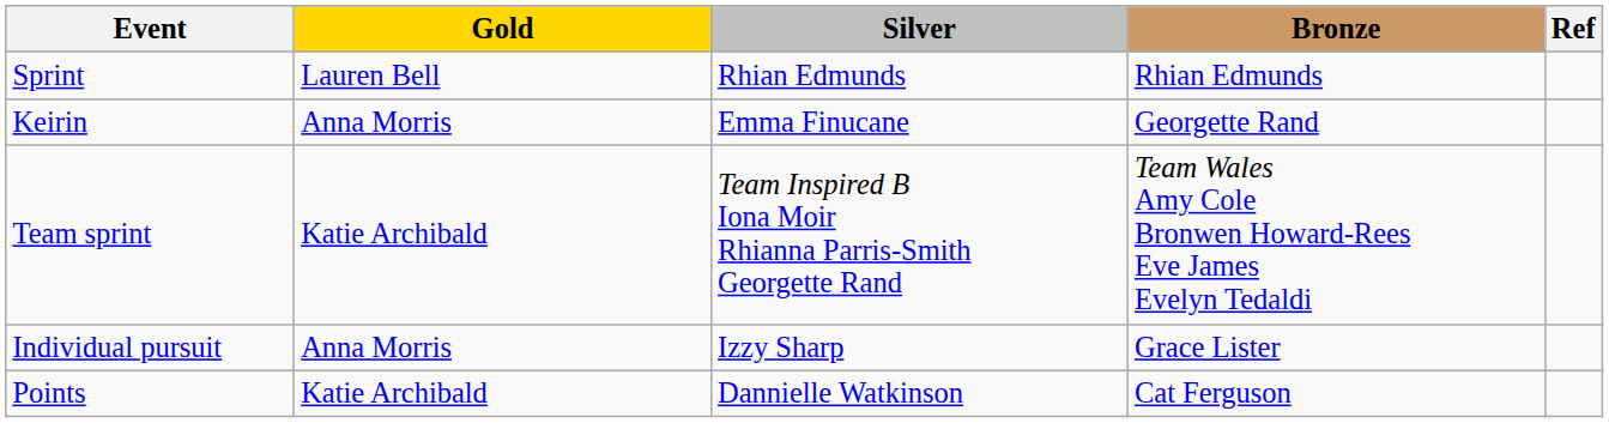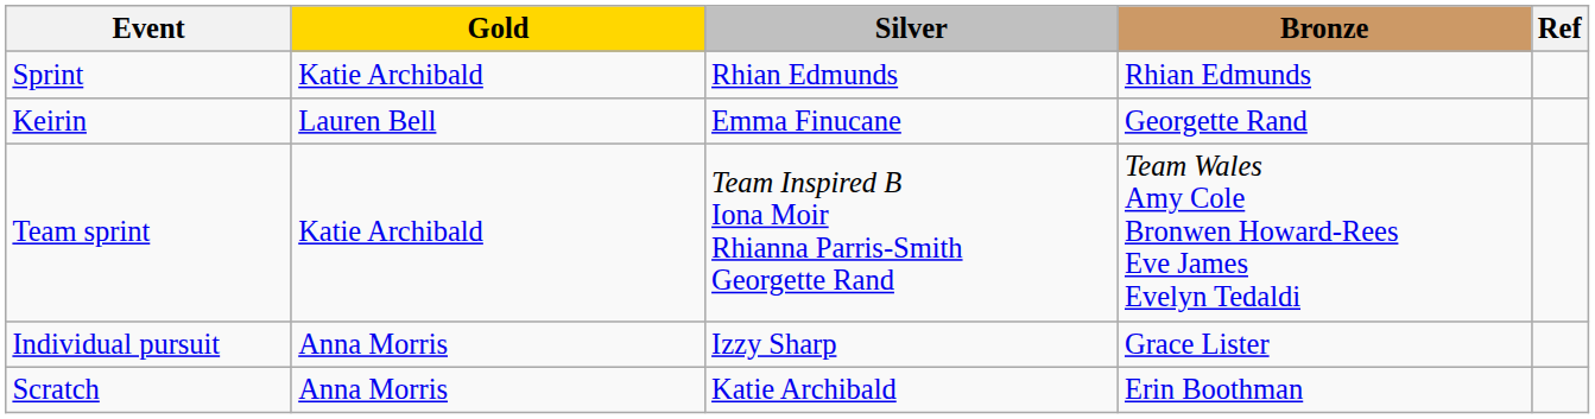 <table class="wikitable" style="font-size: 100%">
 <tr>
 <th width=150>Event</th>
 <th width=220 style="background-color: gold;">Gold</th>
 <th width=220 style="background-color: silver;">Silver</th>
 <th width=220 style="background-color: #cc9966;">Bronze</th>
 <th width=20>Ref</th>
 </tr>
 <tr>
 <td><a href='#'>Sprint</a></td>
-<td><a href='#'>Lauren Bell</a></td>
+<td><a href='#'>Katie Archibald</a></td>
 <td><a href='#'>Rhian Edmunds</a></td>
 <td><a href='#'>Rhian Edmunds</a></td>
 <td></td>
 </tr>
 <tr>
 <td><a href='#'>Keirin</a></td>
-<td><a href='#'>Anna Morris</a></td>
+<td><a href='#'>Lauren Bell</a></td>
 <td><a href='#'>Emma Finucane</a></td>
 <td><a href='#'>Georgette Rand</a></td>
 <td></td>
 </tr>
 <tr>
 <td><a href='#'>Team sprint</a></td>
 <td><a href='#'>Katie Archibald</a></td>
 <td><em>Team Inspired B</em><br><a href='#'>Iona Moir</a><br><a href='#'>Rhianna Parris-Smith</a><br><a href='#'>Georgette Rand</a></td>
 <td><em>Team Wales</em><br><a href='#'>Amy Cole</a><br><a href='#'>Bronwen Howard-Rees</a><br><a href='#'>Eve James</a><br><a href='#'>Evelyn Tedaldi</a></td>
 <td></td>
 </tr>
 <tr>
 <td><a href='#'>Individual pursuit</a></td>
 <td><a href='#'>Anna Morris</a></td>
 <td><a href='#'>Izzy Sharp</a></td>
 <td><a href='#'>Grace Lister</a></td>
 <td></td>
 </tr>
 <tr>
-<td><a href='#'>Points</a></td>
+<td><a href='#'>Scratch</a></td>
+<td><a href='#'>Anna Morris</a></td>
 <td><a href='#'>Katie Archibald</a></td>
-<td><a href='#'>Dannielle Watkinson</a></td>
-<td><a href='#'>Cat Ferguson</a></td>
+<td><a href='#'>Erin Boothman</a></td>
 <td></td>
 </tr>
 </table>
